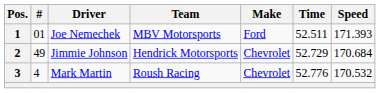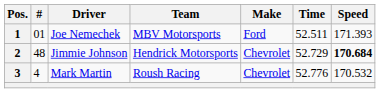 <table class="wikitable" style="font-size:95%">
 <tr>
 <th>Pos.</th>
 <th>#</th>
 <th>Driver</th>
 <th>Team</th>
 <th>Make</th>
 <th>Time</th>
 <th>Speed</th>
 </tr>
 <tr>
 <th>1</th>
 <td>01</td>
 <td><a href='#'>Joe Nemechek</a></td>
 <td><a href='#'>MBV Motorsports</a></td>
 <td><a href='#'>Ford</a></td>
 <td>52.511</td>
 <td>171.393</td>
 </tr>
 <tr>
 <th>2</th>
-<td>49</td>
+<td>48</td>
 <td><a href='#'>Jimmie Johnson</a></td>
 <td><a href='#'>Hendrick Motorsports</a></td>
 <td><a href='#'>Chevrolet</a></td>
 <td>52.729</td>
-<td>170.684</td>
+<td><strong>170.684</strong></td>
 </tr>
 <tr>
 <th>3</th>
 <td>4</td>
 <td><a href='#'>Mark Martin</a></td>
 <td><a href='#'>Roush Racing</a></td>
 <td><a href='#'>Chevrolet</a></td>
 <td>52.776</td>
 <td>170.532</td>
 </tr>
 <tr>
 <th colspan="7"></th>
 </tr>
 </table>
